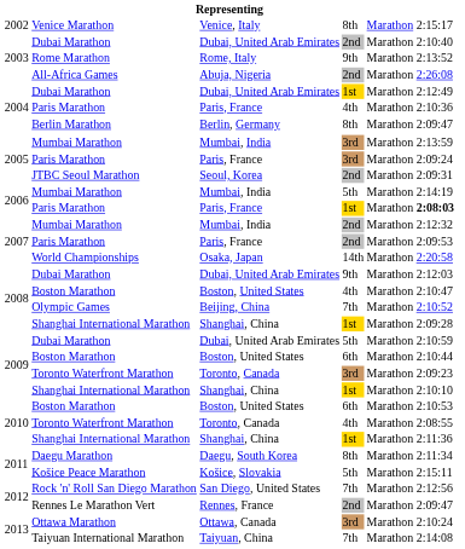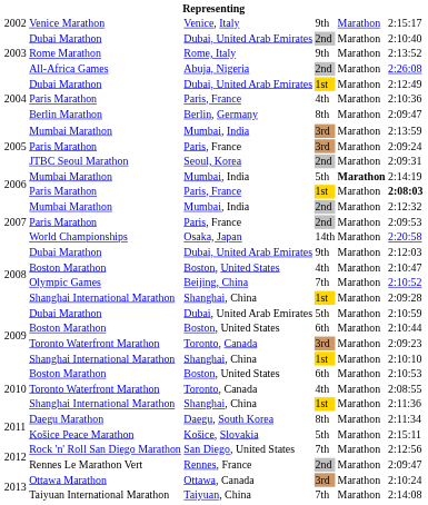 <table>
 <tr>
 <th colspan="6">Representing </th>
 </tr>
 <tr>
 <td>2002</td>
 <td><a href='#'>Venice Marathon</a></td>
 <td><a href='#'>Venice</a>, <a href='#'>Italy</a></td>
-<td>8th</td>
+<td>9th</td>
 <td><a href='#'>Marathon</a></td>
 <td>2:15:17</td>
 </tr>
 <tr>
 <td rowspan=3>2003</td>
 <td><a href='#'>Dubai Marathon</a></td>
 <td><a href='#'>Dubai, United Arab Emirates</a></td>
 <td bgcolor="silver">2nd</td>
 <td>Marathon</td>
 <td>2:10:40</td>
 </tr>
 <tr>
 <td><a href='#'>Rome Marathon</a></td>
 <td><a href='#'>Rome, Italy</a></td>
 <td>9th</td>
 <td>Marathon</td>
 <td>2:13:52</td>
 </tr>
 <tr>
 <td><a href='#'>All-Africa Games</a></td>
 <td><a href='#'>Abuja, Nigeria</a></td>
 <td bgcolor="silver">2nd</td>
 <td>Marathon</td>
 <td><a href='#'>2:26:08</a></td>
 </tr>
 <tr>
 <td rowspan=3>2004</td>
 <td><a href='#'>Dubai Marathon</a></td>
 <td><a href='#'>Dubai, United Arab Emirates</a></td>
 <td bgcolor="gold">1st</td>
 <td>Marathon</td>
 <td>2:12:49</td>
 </tr>
 <tr>
 <td><a href='#'>Paris Marathon</a></td>
 <td><a href='#'>Paris, France</a></td>
 <td>4th</td>
 <td>Marathon</td>
 <td>2:10:36</td>
 </tr>
 <tr>
 <td><a href='#'>Berlin Marathon</a></td>
 <td><a href='#'>Berlin</a>, <a href='#'>Germany</a></td>
 <td>8th</td>
 <td>Marathon</td>
 <td>2:09:47</td>
 </tr>
 <tr>
 </tr>
 <tr>
 <td rowspan=3>2005</td>
 <td><a href='#'>Mumbai Marathon</a></td>
 <td><a href='#'>Mumbai</a>, <a href='#'>India</a></td>
 <td bgcolor="cc9966">3rd</td>
 <td>Marathon</td>
 <td>2:13:59</td>
 </tr>
 <tr>
 <td><a href='#'>Paris Marathon</a></td>
 <td><a href='#'>Paris</a>, France</td>
 <td bgcolor="cc9966">3rd</td>
 <td>Marathon</td>
 <td>2:09:24</td>
 </tr>
 <tr>
 <td><a href='#'>JTBC Seoul Marathon</a></td>
 <td><a href='#'>Seoul, Korea</a></td>
 <td bgcolor="silver">2nd</td>
 <td>Marathon</td>
 <td>2:09:31</td>
 </tr>
 <tr>
 <td rowspan=2>2006</td>
 <td><a href='#'>Mumbai Marathon</a></td>
 <td><a href='#'>Mumbai</a>, India</td>
 <td>5th</td>
-<td>Marathon</td>
+<td><strong>Marathon</strong></td>
 <td>2:14:19</td>
 </tr>
 <tr>
 <td><a href='#'>Paris Marathon</a></td>
 <td><a href='#'>Paris, France</a></td>
 <td bgcolor="gold">1st</td>
 <td>Marathon</td>
 <td><strong>2:08:03</strong></td>
 </tr>
 <tr>
 <td rowspan=3>2007</td>
 <td><a href='#'>Mumbai Marathon</a></td>
 <td><a href='#'>Mumbai</a>, India</td>
 <td bgcolor="silver">2nd</td>
 <td>Marathon</td>
 <td>2:12:32</td>
 </tr>
 <tr>
 <td><a href='#'>Paris Marathon</a></td>
 <td><a href='#'>Paris</a>, France</td>
 <td bgcolor="silver">2nd</td>
 <td>Marathon</td>
 <td>2:09:53</td>
 </tr>
 <tr>
 <td><a href='#'>World Championships</a></td>
 <td><a href='#'>Osaka, Japan</a></td>
 <td>14th</td>
 <td>Marathon</td>
 <td><a href='#'>2:20:58</a></td>
 </tr>
 <tr>
 <td rowspan=4>2008</td>
 <td><a href='#'>Dubai Marathon</a></td>
 <td><a href='#'>Dubai, United Arab Emirates</a></td>
 <td>9th</td>
 <td>Marathon</td>
 <td>2:12:03</td>
 </tr>
 <tr>
 <td><a href='#'>Boston Marathon</a></td>
 <td><a href='#'>Boston</a>, <a href='#'>United States</a></td>
 <td>4th</td>
 <td>Marathon</td>
 <td>2:10:47</td>
 </tr>
 <tr>
 <td><a href='#'>Olympic Games</a></td>
 <td><a href='#'>Beijing, China</a></td>
 <td>7th</td>
 <td>Marathon</td>
 <td><a href='#'>2:10:52</a></td>
 </tr>
 <tr>
 <td><a href='#'>Shanghai International Marathon</a></td>
 <td><a href='#'>Shanghai</a>, China</td>
 <td bgcolor="gold">1st</td>
 <td>Marathon</td>
 <td>2:09:28</td>
 </tr>
 <tr>
 <td rowspan=4>2009</td>
 <td><a href='#'>Dubai Marathon</a></td>
 <td><a href='#'>Dubai</a>, United Arab Emirates</td>
 <td>5th</td>
 <td>Marathon</td>
 <td>2:10:59</td>
 </tr>
 <tr>
 <td><a href='#'>Boston Marathon</a></td>
 <td><a href='#'>Boston</a>, United States</td>
 <td>6th</td>
 <td>Marathon</td>
 <td>2:10:44</td>
 </tr>
 <tr>
 <td><a href='#'>Toronto Waterfront Marathon</a></td>
 <td><a href='#'>Toronto</a>, <a href='#'>Canada</a></td>
 <td bgcolor="cc9966">3rd</td>
 <td>Marathon</td>
 <td>2:09:23</td>
 </tr>
 <tr>
 <td><a href='#'>Shanghai International Marathon</a></td>
 <td><a href='#'>Shanghai</a>, China</td>
 <td bgcolor="gold">1st</td>
 <td>Marathon</td>
 <td>2:10:10</td>
 </tr>
 <tr>
 <td rowspan=3>2010</td>
 <td><a href='#'>Boston Marathon</a></td>
 <td><a href='#'>Boston</a>, United States</td>
 <td>6th</td>
 <td>Marathon</td>
 <td>2:10:53</td>
 </tr>
 <tr>
 <td><a href='#'>Toronto Waterfront Marathon</a></td>
 <td><a href='#'>Toronto</a>, Canada</td>
 <td>4th</td>
 <td>Marathon</td>
 <td>2:08:55</td>
 </tr>
 <tr>
 <td><a href='#'>Shanghai International Marathon</a></td>
 <td><a href='#'>Shanghai</a>, China</td>
 <td bgcolor="gold">1st</td>
 <td>Marathon</td>
 <td>2:11:36</td>
 </tr>
 <tr>
 <td rowspan=2>2011</td>
 <td><a href='#'>Daegu Marathon</a></td>
 <td><a href='#'>Daegu</a>, <a href='#'>South Korea</a></td>
 <td>8th</td>
 <td>Marathon</td>
 <td>2:11:34</td>
 </tr>
 <tr>
 <td><a href='#'>Košice Peace Marathon</a></td>
 <td><a href='#'>Košice</a>, <a href='#'>Slovakia</a></td>
 <td>5th</td>
 <td>Marathon</td>
 <td>2:15:11</td>
 </tr>
 <tr>
 <td rowspan=2>2012</td>
 <td><a href='#'>Rock 'n' Roll San Diego Marathon</a></td>
 <td><a href='#'>San Diego</a>, United States</td>
 <td>7th</td>
 <td>Marathon</td>
 <td>2:12:56</td>
 </tr>
 <tr>
 <td>Rennes Le Marathon Vert</td>
 <td><a href='#'>Rennes</a>, France</td>
 <td bgcolor="silver">2nd</td>
 <td>Marathon</td>
 <td>2:09:47</td>
 </tr>
 <tr>
 <td rowspan=2>2013</td>
 <td><a href='#'>Ottawa Marathon</a></td>
 <td><a href='#'>Ottawa</a>, Canada</td>
 <td bgcolor="cc9966">3rd</td>
 <td>Marathon</td>
 <td>2:10:24</td>
 </tr>
 <tr>
 <td>Taiyuan International Marathon</td>
 <td><a href='#'>Taiyuan</a>, China</td>
 <td>7th</td>
 <td>Marathon</td>
 <td>2:14:08</td>
 </tr>
 </table>
